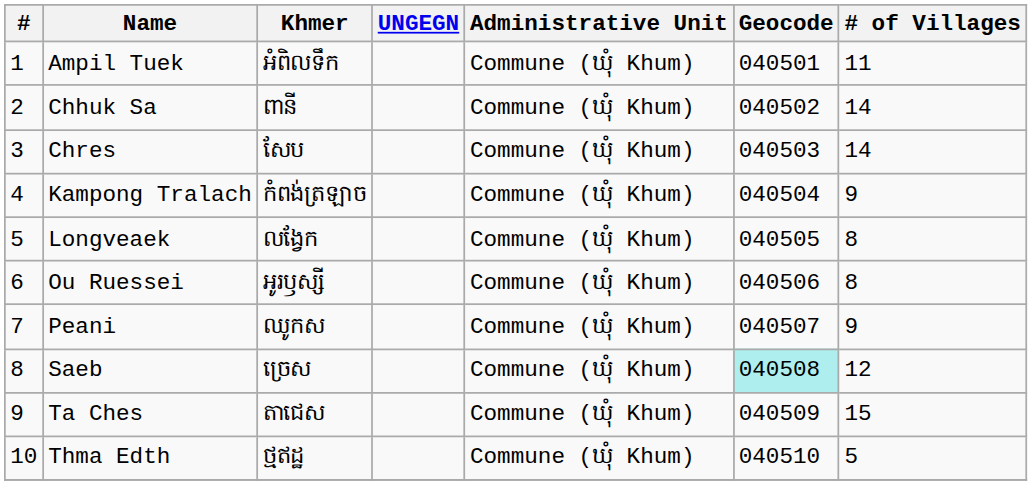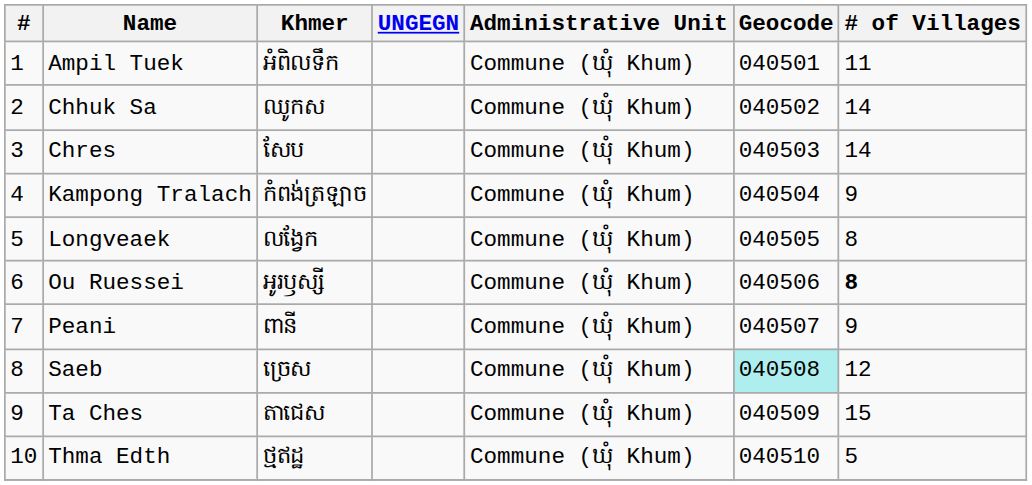 <table class="wikitable sortable">
 <tr>
 <th>#</th>
 <th>Name</th>
 <th>Khmer</th>
 <th><a href='#'>UNGEGN</a></th>
 <th>Administrative Unit</th>
 <th>Geocode</th>
 <th># of Villages</th>
 </tr>
 <tr>
 <td>1</td>
 <td>Ampil Tuek</td>
 <td>អំពិលទឹក</td>
 <td></td>
 <td>Commune (ឃុំ Khum)</td>
 <td>040501</td>
 <td>11</td>
 </tr>
 <tr>
 <td>2</td>
 <td>Chhuk Sa</td>
-<td>ពានី</td>
+<td>ឈូកស</td>
 <td></td>
 <td>Commune (ឃុំ Khum)</td>
 <td>040502</td>
 <td>14</td>
 </tr>
 <tr>
 <td>3</td>
 <td>Chres</td>
 <td>សែប</td>
 <td></td>
 <td>Commune (ឃុំ Khum)</td>
 <td>040503</td>
 <td>14</td>
 </tr>
 <tr>
 <td>4</td>
 <td>Kampong Tralach</td>
 <td>កំពង់ត្រឡាច</td>
 <td></td>
 <td>Commune (ឃុំ Khum)</td>
 <td>040504</td>
 <td>9</td>
 </tr>
 <tr>
 <td>5</td>
 <td>Longveaek</td>
 <td>លង្វែក</td>
 <td></td>
 <td>Commune (ឃុំ Khum)</td>
 <td>040505</td>
 <td>8</td>
 </tr>
 <tr>
 <td>6</td>
 <td>Ou Ruessei</td>
 <td>អូរឫស្សី</td>
 <td></td>
 <td>Commune (ឃុំ Khum)</td>
 <td>040506</td>
-<td>8</td>
+<td><strong>8</strong></td>
 </tr>
 <tr>
 <td>7</td>
 <td>Peani</td>
-<td>ឈូកស</td>
+<td>ពានី</td>
 <td></td>
 <td>Commune (ឃុំ Khum)</td>
 <td>040507</td>
 <td>9</td>
 </tr>
 <tr>
 <td>8</td>
 <td>Saeb</td>
 <td>ច្រេស</td>
 <td></td>
 <td>Commune (ឃុំ Khum)</td>
 <td style="background: paleturquoise;">040508</td>
 <td>12</td>
 </tr>
 <tr>
 <td>9</td>
 <td>Ta Ches</td>
 <td>តាជេស</td>
 <td></td>
 <td>Commune (ឃុំ Khum)</td>
 <td>040509</td>
 <td>15</td>
 </tr>
 <tr>
 <td>10</td>
 <td>Thma Edth</td>
 <td>ថ្មឥដ្ឋ</td>
 <td></td>
 <td>Commune (ឃុំ Khum)</td>
 <td>040510</td>
 <td>5</td>
 </tr>
 <tr>
 </tr>
 </table>
